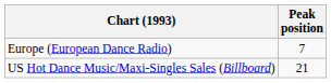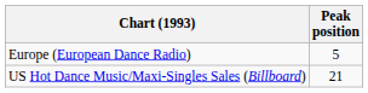 <table class="wikitable sortable">
 <tr>
 <th align="left">Chart (1993)</th>
 <th align="center">Peak<br>position</th>
 </tr>
 <tr>
 <td align="left">Europe (<a href='#'>European Dance Radio</a>)</td>
-<td align="center">7</td>
+<td align="center">5</td>
 </tr>
 <tr>
 <td align="left">US <a href='#'>Hot Dance Music/Maxi-Singles Sales</a> (<em><a href='#'>Billboard</a></em>)</td>
 <td align="center">21</td>
 </tr>
 </table>
